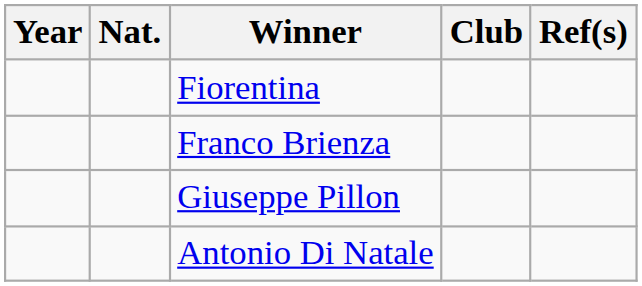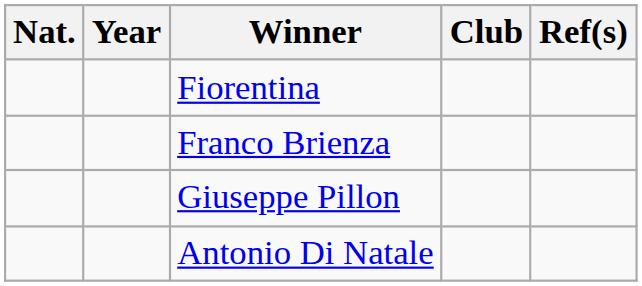 <table class="wikitable">
 <tr>
+<th>Nat.</th>
 <th>Year</th>
-<th>Nat.</th>
 <th>Winner</th>
 <th>Club</th>
 <th>Ref(s)</th>
 </tr>
 <tr>
 <td></td>
 <td></td>
 <td><a href='#'>Fiorentina</a></td>
 <td></td>
 <td></td>
 </tr>
 <tr>
 <td></td>
 <td></td>
 <td><a href='#'>Franco Brienza</a></td>
 <td></td>
 <td></td>
 </tr>
 <tr>
 <td></td>
 <td></td>
 <td><a href='#'>Giuseppe Pillon</a></td>
 <td></td>
 <td></td>
 </tr>
 <tr>
 <td></td>
 <td></td>
 <td><a href='#'>Antonio Di Natale</a></td>
 <td></td>
 <td></td>
 </tr>
 </table>
